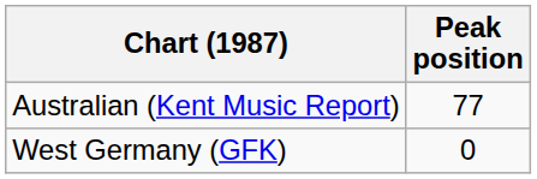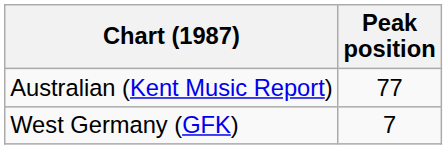 <table class="wikitable sortable plainrowheaders">
 <tr>
 <th scope="col">Chart (1987)</th>
 <th scope="col">Peak<br>position</th>
 </tr>
 <tr>
 <td>Australian (<a href='#'>Kent Music Report</a>)</td>
 <td align="center">77</td>
 </tr>
 <tr>
 <td>West Germany (<a href='#'>GFK</a>)</td>
-<td align="center">0</td>
+<td align="center">7</td>
 </tr>
 </table>
